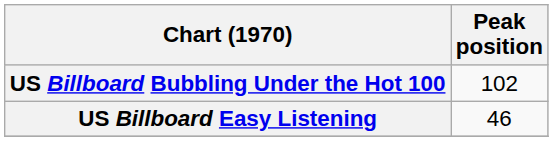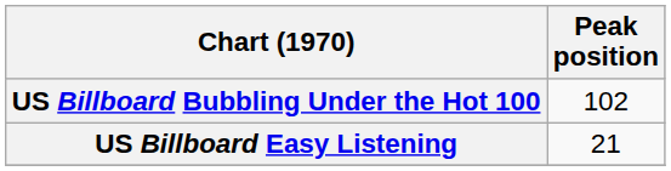 <table class="wikitable sortable plainrowheaders">
 <tr>
 <th>Chart (1970)</th>
 <th>Peak<br>position</th>
 </tr>
 <tr>
 <th scope="row">US <em><a href='#'>Billboard</a></em> <a href='#'>Bubbling Under the Hot 100</a></th>
 <td style="text-align:center;">102</td>
 </tr>
 <tr>
 <th scope="row">US <em>Billboard</em> <a href='#'>Easy Listening</a></th>
-<td style="text-align:center;">46</td>
+<td style="text-align:center;">21</td>
 </tr>
 <tr>
 </tr>
 </table>
